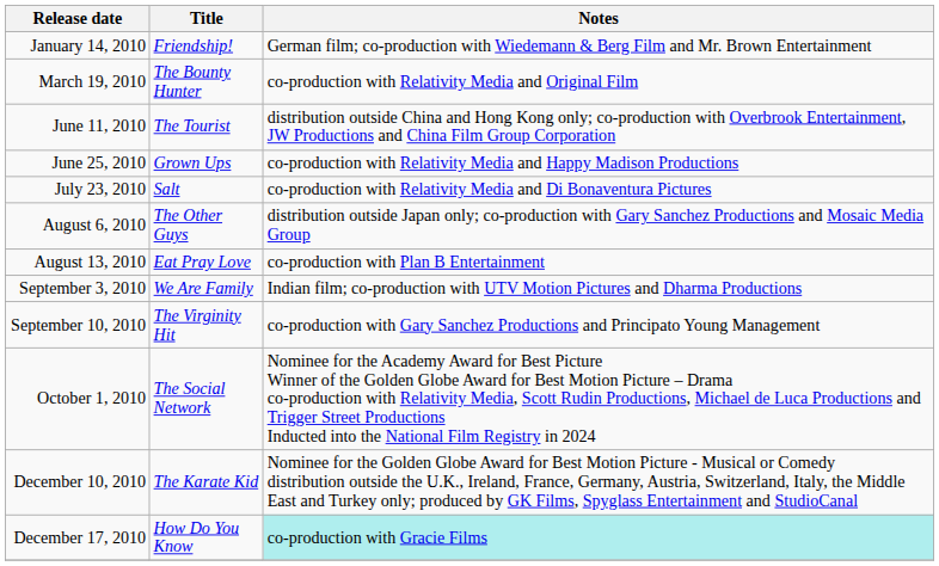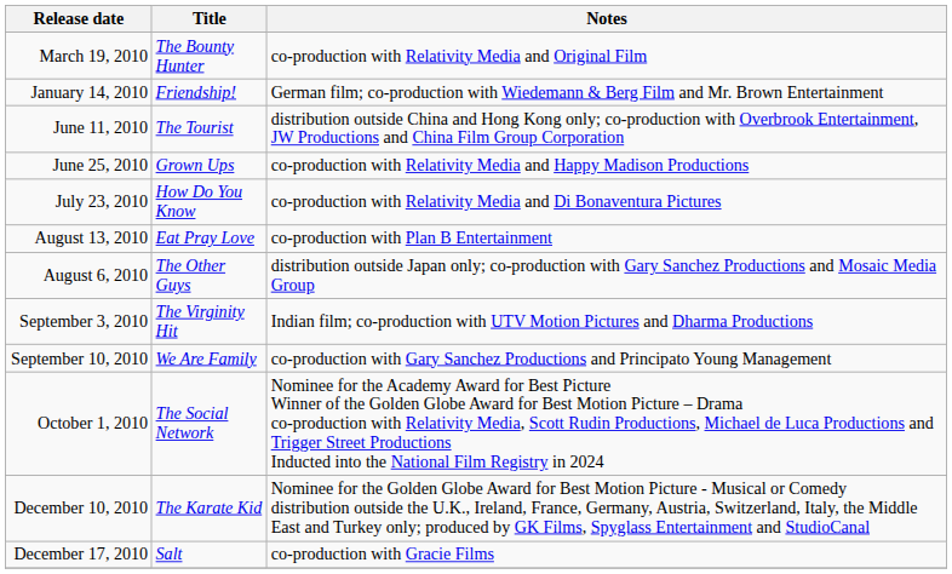 <table class="wikitable sortable" style="width:100%;">
 <tr>
 <th scope="col" style="width:130px;">Release date</th>
 <th>Title</th>
 <th>Notes</th>
 </tr>
 <tr>
+<td style="text-align:right;">March 19, 2010</td>
+<td><em><a href='#'>The Bounty Hunter</a></em></td>
+<td>co-production with <a href='#'>Relativity Media</a> and <a href='#'>Original Film</a></td>
+</tr>
+<tr>
 <td style="text-align:right;">January 14, 2010</td>
 <td><em><a href='#'>Friendship!</a></em></td>
 <td>German film; co-production with <a href='#'>Wiedemann & Berg Film</a> and Mr. Brown Entertainment</td>
-</tr>
-<tr>
-<td style="text-align:right;">March 19, 2010</td>
-<td><em><a href='#'>The Bounty Hunter</a></em></td>
-<td>co-production with <a href='#'>Relativity Media</a> and <a href='#'>Original Film</a></td>
 </tr>
 <tr>
 <td style="text-align:right;">June 11, 2010</td>
 <td><em><a href='#'>The Tourist</a></em></td>
 <td>distribution outside China and Hong Kong only; co-production with <a href='#'>Overbrook Entertainment</a>, <a href='#'>JW Productions</a> and <a href='#'>China Film Group Corporation</a></td>
 </tr>
 <tr>
 <td style="text-align:right;">June 25, 2010</td>
 <td><em><a href='#'>Grown Ups</a></em></td>
 <td>co-production with <a href='#'>Relativity Media</a> and <a href='#'>Happy Madison Productions</a></td>
 </tr>
 <tr>
 <td style="text-align:right;">July 23, 2010</td>
-<td><em><a href='#'>Salt</a></em></td>
+<td><em><a href='#'>How Do You Know</a></em></td>
 <td>co-production with <a href='#'>Relativity Media</a> and <a href='#'>Di Bonaventura Pictures</a></td>
+</tr>
+<tr>
+<td style="text-align:right;">August 13, 2010</td>
+<td><em><a href='#'>Eat Pray Love</a></em></td>
+<td>co-production with <a href='#'>Plan B Entertainment</a></td>
 </tr>
 <tr>
 <td style="text-align:right;">August 6, 2010</td>
 <td><em><a href='#'>The Other Guys</a></em></td>
 <td>distribution outside Japan only; co-production with <a href='#'>Gary Sanchez Productions</a> and <a href='#'>Mosaic Media Group</a></td>
 </tr>
 <tr>
-<td style="text-align:right;">August 13, 2010</td>
-<td><em><a href='#'>Eat Pray Love</a></em></td>
-<td>co-production with <a href='#'>Plan B Entertainment</a></td>
-</tr>
-<tr>
 <td style="text-align:right;">September 3, 2010</td>
-<td><em><a href='#'>We Are Family</a></em></td>
+<td><em><a href='#'>The Virginity Hit</a></em></td>
 <td>Indian film; co-production with <a href='#'>UTV Motion Pictures</a> and <a href='#'>Dharma Productions</a></td>
 </tr>
 <tr>
 <td style="text-align:right;">September 10, 2010</td>
-<td><em><a href='#'>The Virginity Hit</a></em></td>
+<td><em><a href='#'>We Are Family</a></em></td>
 <td>co-production with <a href='#'>Gary Sanchez Productions</a> and Principato Young Management</td>
 </tr>
 <tr>
 <td style="text-align:right;">October 1, 2010</td>
 <td><em><a href='#'>The Social Network</a></em></td>
 <td>Nominee for the Academy Award for Best Picture<br>Winner of the Golden Globe Award for Best Motion Picture – Drama<br>co-production with <a href='#'>Relativity Media</a>, <a href='#'>Scott Rudin Productions</a>, <a href='#'>Michael de Luca Productions</a> and <a href='#'>Trigger Street Productions</a><br>Inducted into the <a href='#'>National Film Registry</a> in 2024</td>
 </tr>
 <tr>
 <td style="text-align:right;">December 10, 2010</td>
 <td><em><a href='#'>The Karate Kid</a></em></td>
 <td>Nominee for the Golden Globe Award for Best Motion Picture - Musical or Comedy<br>distribution outside the U.K., Ireland, France, Germany, Austria, Switzerland, Italy, the Middle East and Turkey only; produced by <a href='#'>GK Films</a>, <a href='#'>Spyglass Entertainment</a> and <a href='#'>StudioCanal</a></td>
 </tr>
 <tr>
 <td style="text-align:right;">December 17, 2010</td>
-<td><em><a href='#'>How Do You Know</a></em></td>
-<td style="background: paleturquoise;">co-production with <a href='#'>Gracie Films</a></td>
+<td><em><a href='#'>Salt</a></em></td>
+<td>co-production with <a href='#'>Gracie Films</a></td>
 </tr>
 <tr>
 </tr>
 </table>
